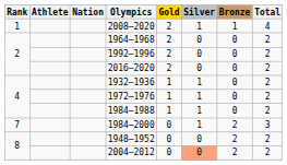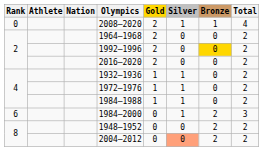 <table class="wikitable sortable" style="text-align:center">
 <tr>
 <th>Rank</th>
 <th>Athlete</th>
 <th>Nation</th>
 <th>Olympics</th>
 <th style="background-color:gold">Gold</th>
 <th style="background-color:silver">Silver</th>
 <th style="background-color:#cc9966">Bronze</th>
 <th>Total</th>
 </tr>
 <tr>
-<td>1</td>
+<td>0</td>
 <td align=left></td>
 <td align=left></td>
 <td>2008–2020</td>
 <td>2</td>
 <td>1</td>
 <td>1</td>
 <td>4</td>
 </tr>
 <tr>
 <td rowspan="3">2</td>
 <td align=left></td>
 <td align=left></td>
 <td>1964–1968</td>
 <td>2</td>
 <td>0</td>
 <td>0</td>
 <td>2</td>
 </tr>
 <tr>
 <td align=left></td>
 <td align=left></td>
 <td>1992–1996</td>
 <td>2</td>
 <td>0</td>
-<td>0</td>
+<td style="background: gold;">0</td>
 <td>2</td>
 </tr>
 <tr>
 <td align=left></td>
 <td align=left></td>
 <td>2016–2020</td>
 <td>2</td>
 <td>0</td>
 <td>0</td>
 <td>2</td>
 </tr>
 <tr>
 <td rowspan=3>4</td>
 <td align=left></td>
 <td align=left></td>
 <td>1932–1936</td>
 <td>1</td>
 <td>1</td>
 <td>0</td>
 <td>2</td>
 </tr>
 <tr>
 <td align=left></td>
 <td align=left></td>
 <td>1972–1976</td>
 <td>1</td>
 <td>1</td>
 <td>0</td>
 <td>2</td>
 </tr>
 <tr>
 <td align=left></td>
 <td align=left></td>
 <td>1984–1988</td>
 <td>1</td>
 <td>1</td>
 <td>0</td>
 <td>2</td>
 </tr>
 <tr>
-<td>7</td>
+<td>6</td>
 <td align=left></td>
 <td align=left></td>
 <td>1984–2000</td>
 <td>0</td>
 <td>1</td>
 <td>2</td>
 <td>3</td>
 </tr>
 <tr>
 <td rowspan=2>8</td>
 <td align=left></td>
 <td align=left></td>
 <td>1948–1952</td>
 <td>0</td>
 <td>0</td>
 <td>2</td>
 <td>2</td>
 </tr>
 <tr>
 <td align=left></td>
 <td align=left></td>
 <td>2004–2012</td>
 <td>0</td>
 <td style="background: lightsalmon;">0</td>
 <td>2</td>
 <td>2</td>
 </tr>
 </table>
